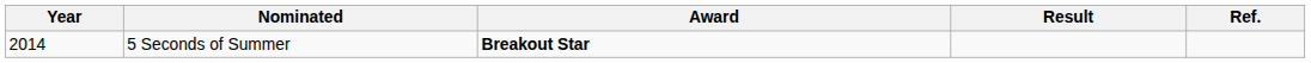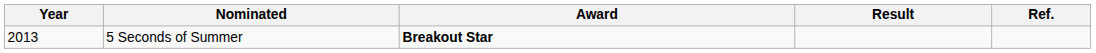 <table class="wikitable" style="width:100%;">
 <tr>
 <th width=5%>Year</th>
 <th style="width:15%;">Nominated</th>
 <th style="width:20%;">Award</th>
 <th style="width:10%;">Result</th>
 <th style="width:5%;">Ref.</th>
 </tr>
 <tr>
-<td>2014</td>
+<td>2013</td>
 <td>5 Seconds of Summer</td>
 <td><strong>Breakout Star</strong></td>
 <td></td>
 <td></td>
 </tr>
 </table>
